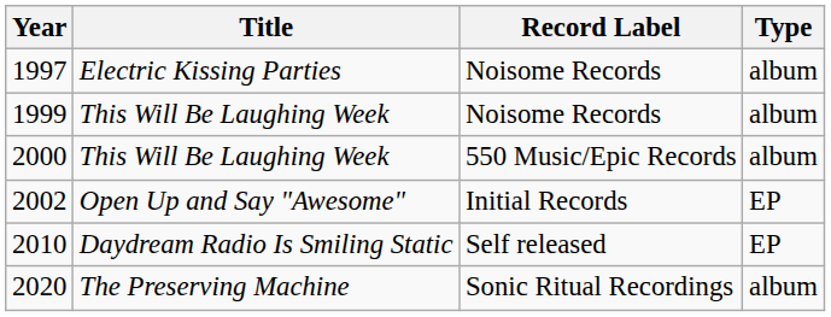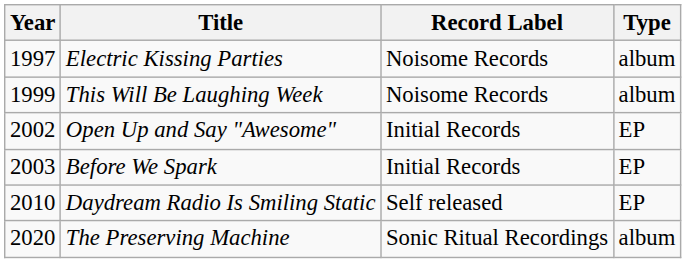 <table class="wikitable" border="1">
 <tr>
 <th>Year</th>
 <th>Title</th>
 <th>Record Label</th>
 <th>Type</th>
 </tr>
 <tr>
 <td>1997</td>
 <td><em>Electric Kissing Parties</em></td>
 <td>Noisome Records</td>
 <td>album</td>
 </tr>
 <tr>
 <td>1999</td>
 <td><em>This Will Be Laughing Week</em></td>
 <td>Noisome Records</td>
 <td>album</td>
 </tr>
 <tr>
-<td>2000</td>
-<td><em>This Will Be Laughing Week</em></td>
-<td>550 Music/Epic Records</td>
-<td>album</td>
+<td>2002</td>
+<td><em>Open Up and Say "Awesome"</em></td>
+<td>Initial Records</td>
+<td>EP</td>
 </tr>
 <tr>
-<td>2002</td>
-<td><em>Open Up and Say "Awesome"</em></td>
+<td>2003</td>
+<td><em>Before We Spark</em></td>
 <td>Initial Records</td>
 <td>EP</td>
 </tr>
 <tr>
 <td>2010</td>
 <td><em>Daydream Radio Is Smiling Static</em></td>
 <td>Self released</td>
 <td>EP</td>
 </tr>
 <tr>
 <td>2020</td>
 <td><em>The Preserving Machine</em></td>
 <td>Sonic Ritual Recordings</td>
 <td>album</td>
 </tr>
 </table>
